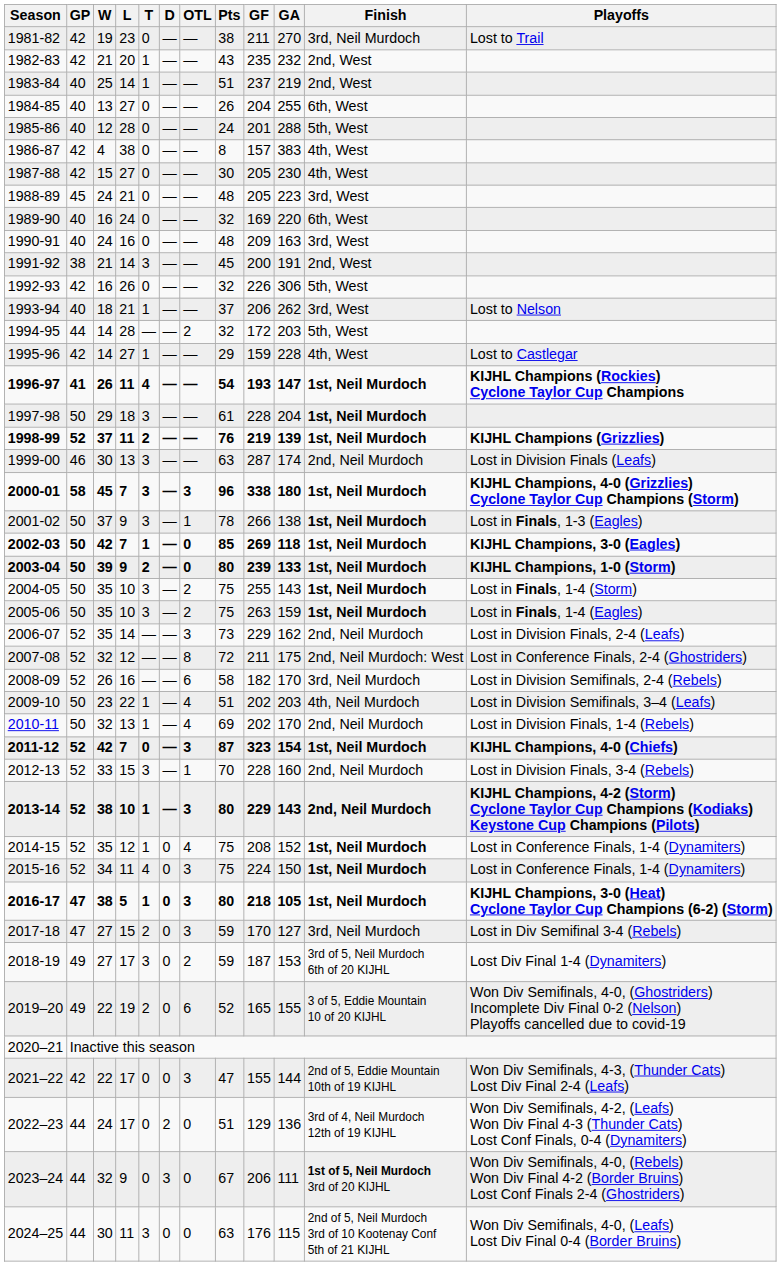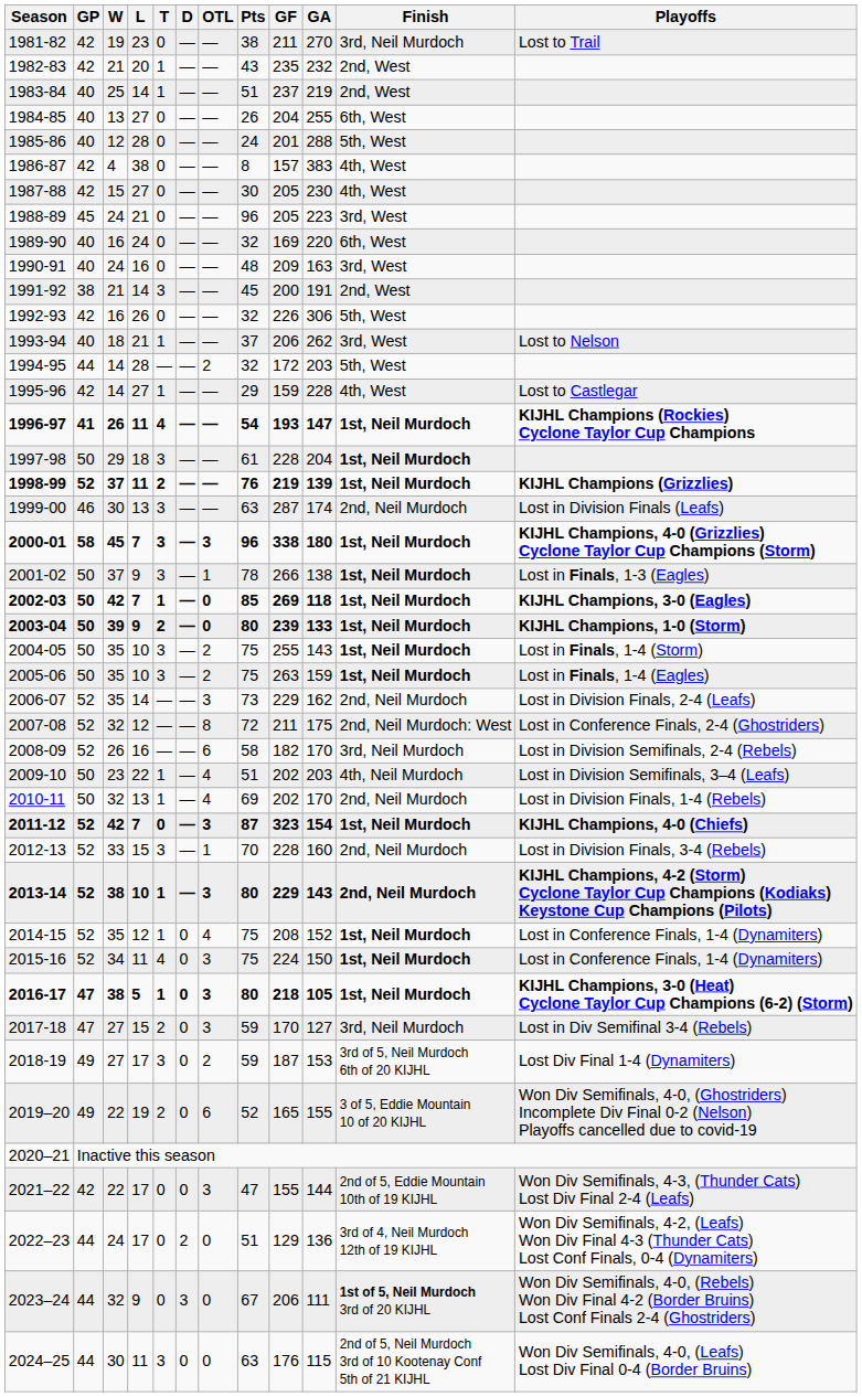 <table class="wikitable">
 <tr>
 <th>Season</th>
 <th>GP</th>
 <th>W</th>
 <th>L</th>
 <th>T</th>
 <th>D</th>
 <th>OTL</th>
 <th>Pts</th>
 <th>GF</th>
 <th>GA</th>
 <th>Finish</th>
 <th>Playoffs</th>
 </tr>
 <tr style="background:#eee;">
 <td>1981-82</td>
 <td>42</td>
 <td>19</td>
 <td>23</td>
 <td>0</td>
 <td>―</td>
 <td>―</td>
 <td>38</td>
 <td>211</td>
 <td>270</td>
 <td>3rd, Neil Murdoch</td>
 <td>Lost to <a href='#'>Trail</a></td>
 </tr>
 <tr>
 <td>1982-83</td>
 <td>42</td>
 <td>21</td>
 <td>20</td>
 <td>1</td>
 <td>―</td>
 <td>―</td>
 <td>43</td>
 <td>235</td>
 <td>232</td>
 <td>2nd, West</td>
 <td></td>
 </tr>
 <tr style="background:#eee;">
 <td>1983-84</td>
 <td>40</td>
 <td>25</td>
 <td>14</td>
 <td>1</td>
 <td>―</td>
 <td>―</td>
 <td>51</td>
 <td>237</td>
 <td>219</td>
 <td>2nd, West</td>
 <td></td>
 </tr>
 <tr>
 <td>1984-85</td>
 <td>40</td>
 <td>13</td>
 <td>27</td>
 <td>0</td>
 <td>―</td>
 <td>―</td>
 <td>26</td>
 <td>204</td>
 <td>255</td>
 <td>6th, West</td>
 <td></td>
 </tr>
 <tr style="background:#eee;">
 <td>1985-86</td>
 <td>40</td>
 <td>12</td>
 <td>28</td>
 <td>0</td>
 <td>―</td>
 <td>―</td>
 <td>24</td>
 <td>201</td>
 <td>288</td>
 <td>5th, West</td>
 <td></td>
 </tr>
 <tr>
 <td>1986-87</td>
 <td>42</td>
 <td>4</td>
 <td>38</td>
 <td>0</td>
 <td>―</td>
 <td>―</td>
 <td>8</td>
 <td>157</td>
 <td>383</td>
 <td>4th, West</td>
 <td></td>
 </tr>
 <tr style="background:#eee;">
 <td>1987-88</td>
 <td>42</td>
 <td>15</td>
 <td>27</td>
 <td>0</td>
 <td>―</td>
 <td>―</td>
 <td>30</td>
 <td>205</td>
 <td>230</td>
 <td>4th, West</td>
 <td></td>
 </tr>
 <tr>
 <td>1988-89</td>
 <td>45</td>
 <td>24</td>
 <td>21</td>
 <td>0</td>
 <td>―</td>
 <td>―</td>
-<td>48</td>
+<td>96</td>
 <td>205</td>
 <td>223</td>
 <td>3rd, West</td>
 <td></td>
 </tr>
 <tr style="background:#eee;">
 <td>1989-90</td>
 <td>40</td>
 <td>16</td>
 <td>24</td>
 <td>0</td>
 <td>―</td>
 <td>―</td>
 <td>32</td>
 <td>169</td>
 <td>220</td>
 <td>6th, West</td>
 <td></td>
 </tr>
 <tr>
 <td>1990-91</td>
 <td>40</td>
 <td>24</td>
 <td>16</td>
 <td>0</td>
 <td>―</td>
 <td>―</td>
 <td>48</td>
 <td>209</td>
 <td>163</td>
 <td>3rd, West</td>
 <td></td>
 </tr>
 <tr style="background:#eee;">
 <td>1991-92</td>
 <td>38</td>
 <td>21</td>
 <td>14</td>
 <td>3</td>
 <td>―</td>
 <td>―</td>
 <td>45</td>
 <td>200</td>
 <td>191</td>
 <td>2nd, West</td>
 <td></td>
 </tr>
 <tr>
 <td>1992-93</td>
 <td>42</td>
 <td>16</td>
 <td>26</td>
 <td>0</td>
 <td>―</td>
 <td>―</td>
 <td>32</td>
 <td>226</td>
 <td>306</td>
 <td>5th, West</td>
 <td></td>
 </tr>
 <tr style="background:#eee;">
 <td>1993-94</td>
 <td>40</td>
 <td>18</td>
 <td>21</td>
 <td>1</td>
 <td>―</td>
 <td>―</td>
 <td>37</td>
 <td>206</td>
 <td>262</td>
 <td>3rd, West</td>
 <td>Lost to <a href='#'>Nelson</a></td>
 </tr>
 <tr>
 <td>1994-95</td>
 <td>44</td>
 <td>14</td>
 <td>28</td>
 <td>―</td>
 <td>―</td>
 <td>2</td>
 <td>32</td>
 <td>172</td>
 <td>203</td>
 <td>5th, West</td>
 <td></td>
 </tr>
 <tr style="background:#eee;">
 <td>1995-96</td>
 <td>42</td>
 <td>14</td>
 <td>27</td>
 <td>1</td>
 <td>―</td>
 <td>―</td>
 <td>29</td>
 <td>159</td>
 <td>228</td>
 <td>4th, West</td>
 <td>Lost to <a href='#'>Castlegar</a></td>
 </tr>
 <tr style="font-weight:bold">
 <td>1996-97</td>
 <td>41</td>
 <td>26</td>
 <td>11</td>
 <td>4</td>
 <td>―</td>
 <td>―</td>
 <td>54</td>
 <td>193</td>
 <td>147</td>
 <td>1st, Neil Murdoch</td>
 <td>KIJHL Champions (<a href='#'>Rockies</a>)<br><a href='#'>Cyclone Taylor Cup</a> Champions</td>
 </tr>
 <tr style="background:#eee;">
 <td>1997-98</td>
 <td>50</td>
 <td>29</td>
 <td>18</td>
 <td>3</td>
 <td>―</td>
 <td>―</td>
 <td>61</td>
 <td>228</td>
 <td>204</td>
 <td><strong>1st, Neil Murdoch</strong></td>
 <td></td>
 </tr>
 <tr style="font-weight:bold">
 <td>1998-99</td>
 <td>52</td>
 <td>37</td>
 <td>11</td>
 <td>2</td>
 <td>―</td>
 <td>―</td>
 <td>76</td>
 <td>219</td>
 <td>139</td>
 <td>1st, Neil Murdoch</td>
 <td>KIJHL Champions (<a href='#'>Grizzlies</a>)</td>
 </tr>
 <tr style="background:#eee;">
 <td>1999-00</td>
 <td>46</td>
 <td>30</td>
 <td>13</td>
 <td>3</td>
 <td>―</td>
 <td>―</td>
 <td>63</td>
 <td>287</td>
 <td>174</td>
 <td>2nd, Neil Murdoch</td>
 <td>Lost in Division Finals (<a href='#'>Leafs</a>)</td>
 </tr>
 <tr style="font-weight:bold">
 <td>2000-01</td>
 <td>58</td>
 <td>45</td>
 <td>7</td>
 <td>3</td>
 <td>―</td>
 <td>3</td>
 <td>96</td>
 <td>338</td>
 <td>180</td>
 <td>1st, Neil Murdoch</td>
 <td>KIJHL Champions, 4-0 (<a href='#'>Grizzlies</a>)<br><a href='#'>Cyclone Taylor Cup</a> Champions (<a href='#'>Storm</a>)</td>
 </tr>
 <tr style="background:#eee;">
 <td>2001-02</td>
 <td>50</td>
 <td>37</td>
 <td>9</td>
 <td>3</td>
 <td>―</td>
 <td>1</td>
 <td>78</td>
 <td>266</td>
 <td>138</td>
 <td><strong>1st, Neil Murdoch</strong></td>
 <td>Lost in <strong>Finals</strong>, 1-3 (<a href='#'>Eagles</a>)</td>
 </tr>
 <tr style="font-weight:bold">
 <td>2002-03</td>
 <td>50</td>
 <td>42</td>
 <td>7</td>
 <td>1</td>
 <td>―</td>
 <td>0</td>
 <td>85</td>
 <td>269</td>
 <td>118</td>
 <td>1st, Neil Murdoch</td>
 <td>KIJHL Champions, 3-0 (<a href='#'>Eagles</a>)</td>
 </tr>
 <tr style="font-weight:bold;background:#eeeeee">
 <td>2003-04</td>
 <td>50</td>
 <td>39</td>
 <td>9</td>
 <td>2</td>
 <td>―</td>
 <td>0</td>
 <td>80</td>
 <td>239</td>
 <td>133</td>
 <td>1st, Neil Murdoch</td>
 <td>KIJHL Champions, 1-0 (<a href='#'>Storm</a>)</td>
 </tr>
 <tr>
 <td>2004-05</td>
 <td>50</td>
 <td>35</td>
 <td>10</td>
 <td>3</td>
 <td>―</td>
 <td>2</td>
 <td>75</td>
 <td>255</td>
 <td>143</td>
 <td><strong>1st, Neil Murdoch</strong></td>
 <td>Lost in <strong>Finals</strong>, 1-4 (<a href='#'>Storm</a>)</td>
 </tr>
 <tr style="background:#eee;">
 <td>2005-06</td>
 <td>50</td>
 <td>35</td>
 <td>10</td>
 <td>3</td>
 <td>―</td>
 <td>2</td>
 <td>75</td>
 <td>263</td>
 <td>159</td>
 <td><strong>1st, Neil Murdoch</strong></td>
 <td>Lost in <strong>Finals</strong>, 1-4 (<a href='#'>Eagles</a>)</td>
 </tr>
 <tr>
 <td>2006-07</td>
 <td>52</td>
 <td>35</td>
 <td>14</td>
 <td>―</td>
 <td>―</td>
 <td>3</td>
 <td>73</td>
 <td>229</td>
 <td>162</td>
 <td>2nd, Neil Murdoch</td>
 <td>Lost in Division Finals, 2-4 (<a href='#'>Leafs</a>)</td>
 </tr>
 <tr style="background:#eee;">
 <td>2007-08</td>
 <td>52</td>
 <td>32</td>
 <td>12</td>
 <td>―</td>
 <td>―</td>
 <td>8</td>
 <td>72</td>
 <td>211</td>
 <td>175</td>
 <td>2nd, Neil Murdoch: West</td>
 <td>Lost in Conference Finals, 2-4 (<a href='#'>Ghostriders</a>)</td>
 </tr>
 <tr>
 <td>2008-09</td>
 <td>52</td>
 <td>26</td>
 <td>16</td>
 <td>―</td>
 <td>―</td>
 <td>6</td>
 <td>58</td>
 <td>182</td>
 <td>170</td>
 <td>3rd, Neil Murdoch</td>
 <td>Lost in Division Semifinals, 2-4 (<a href='#'>Rebels</a>)</td>
 </tr>
 <tr style="background:#eee;">
 <td>2009-10</td>
 <td>50</td>
 <td>23</td>
 <td>22</td>
 <td>1</td>
 <td>―</td>
 <td>4</td>
 <td>51</td>
 <td>202</td>
 <td>203</td>
 <td>4th, Neil Murdoch</td>
 <td>Lost in Division Semifinals, 3–4 (<a href='#'>Leafs</a>)</td>
 </tr>
 <tr>
 <td><a href='#'>2010-11</a></td>
 <td>50</td>
 <td>32</td>
 <td>13</td>
 <td>1</td>
 <td>―</td>
 <td>4</td>
 <td>69</td>
 <td>202</td>
 <td>170</td>
 <td>2nd, Neil Murdoch</td>
 <td>Lost in Division Finals, 1-4 (<a href='#'>Rebels</a>)</td>
 </tr>
 <tr style="font-weight:bold;background:#eeeeee">
 <td>2011-12</td>
 <td>52</td>
 <td>42</td>
 <td>7</td>
 <td>0</td>
 <td>―</td>
 <td>3</td>
 <td>87</td>
 <td>323</td>
 <td>154</td>
 <td>1st, Neil Murdoch</td>
 <td>KIJHL Champions, 4-0 (<a href='#'>Chiefs</a>)</td>
 </tr>
 <tr>
 <td>2012-13</td>
 <td>52</td>
 <td>33</td>
 <td>15</td>
 <td>3</td>
 <td>―</td>
 <td>1</td>
 <td>70</td>
 <td>228</td>
 <td>160</td>
 <td>2nd, Neil Murdoch</td>
 <td>Lost in Division Finals, 3-4 (<a href='#'>Rebels</a>)</td>
 </tr>
 <tr style="font-weight:bold;background:#eeeeee">
 <td>2013-14</td>
 <td>52</td>
 <td>38</td>
 <td>10</td>
 <td>1</td>
 <td>―</td>
 <td>3</td>
 <td>80</td>
 <td>229</td>
 <td>143</td>
 <td>2nd, Neil Murdoch</td>
 <td>KIJHL Champions, 4-2 (<a href='#'>Storm</a>)<br><a href='#'>Cyclone Taylor Cup</a> Champions (<a href='#'>Kodiaks</a>)<br> <a href='#'>Keystone Cup</a> Champions (<a href='#'>Pilots</a>)</td>
 </tr>
 <tr>
 <td>2014-15</td>
 <td>52</td>
 <td>35</td>
 <td>12</td>
 <td>1</td>
 <td>0</td>
 <td>4</td>
 <td>75</td>
 <td>208</td>
 <td>152</td>
 <td><strong>1st, Neil Murdoch</strong></td>
 <td>Lost in Conference Finals, 1-4 (<a href='#'>Dynamiters</a>)</td>
 </tr>
 <tr bgcolor="#eeeeee">
 <td>2015-16</td>
 <td>52</td>
 <td>34</td>
 <td>11</td>
 <td>4</td>
 <td>0</td>
 <td>3</td>
 <td>75</td>
 <td>224</td>
 <td>150</td>
 <td><strong>1st, Neil Murdoch</strong></td>
 <td>Lost in Conference Finals, 1-4 (<a href='#'>Dynamiters</a>)</td>
 </tr>
 <tr style="font-weight:bold">
 <td>2016-17</td>
 <td>47</td>
 <td>38</td>
 <td>5</td>
 <td>1</td>
 <td>0</td>
 <td>3</td>
 <td>80</td>
 <td>218</td>
 <td>105</td>
 <td>1st, Neil Murdoch</td>
 <td>KIJHL Champions, 3-0 (<a href='#'>Heat</a>)<br><a href='#'>Cyclone Taylor Cup</a> Champions (6-2) (<a href='#'>Storm</a>)</td>
 </tr>
 <tr bgcolor="#eeeeee">
 <td>2017-18</td>
 <td>47</td>
 <td>27</td>
 <td>15</td>
 <td>2</td>
 <td>0</td>
 <td>3</td>
 <td>59</td>
 <td>170</td>
 <td>127</td>
 <td>3rd, Neil Murdoch</td>
 <td>Lost in Div Semifinal 3-4 (<a href='#'>Rebels</a>)</td>
 </tr>
 <tr>
 <td>2018-19</td>
 <td>49</td>
 <td>27</td>
 <td>17</td>
 <td>3</td>
 <td>0</td>
 <td>2</td>
 <td>59</td>
 <td>187</td>
 <td>153</td>
 <td><small>3rd of 5, Neil Murdoch<br>6th of 20 KIJHL</small></td>
 <td>Lost Div Final 1-4 (<a href='#'>Dynamiters</a>)<br></td>
 </tr>
 <tr style="background:#eee;">
 <td>2019–20</td>
 <td>49</td>
 <td>22</td>
 <td>19</td>
 <td>2</td>
 <td>0</td>
 <td>6</td>
 <td>52</td>
 <td>165</td>
 <td>155</td>
 <td><small>3 of 5, Eddie Mountain<br>10 of 20 KIJHL</small></td>
 <td>Won Div Semifinals, 4-0, (<a href='#'>Ghostriders</a>)<br>Incomplete Div Final 0-2 (<a href='#'>Nelson</a>)<br>Playoffs cancelled due to covid-19</td>
 </tr>
 <tr>
 <td>2020–21</td>
 <td colspan=11>Inactive this season</td>
 </tr>
 <tr style="background:#eee;">
 <td>2021–22</td>
 <td>42</td>
 <td>22</td>
 <td>17</td>
 <td>0</td>
 <td>0</td>
 <td>3</td>
 <td>47</td>
 <td>155</td>
 <td>144</td>
 <td><small>2nd of 5, Eddie Mountain<br>10th of 19 KIJHL</small></td>
 <td>Won Div Semifinals, 4-3, (<a href='#'>Thunder Cats</a>)<br>Lost Div Final 2-4 (<a href='#'>Leafs</a>)</td>
 </tr>
 <tr>
 <td>2022–23</td>
 <td>44</td>
 <td>24</td>
 <td>17</td>
 <td>0</td>
 <td>2</td>
 <td>0</td>
 <td>51</td>
 <td>129</td>
 <td>136</td>
 <td><small>3rd of 4, Neil Murdoch<br>12th of 19 KIJHL</small></td>
 <td>Won Div Semifinals, 4-2, (<a href='#'>Leafs</a>)<br>Won Div Final 4-3 (<a href='#'>Thunder Cats</a>)<br>Lost Conf Finals, 0-4 (<a href='#'>Dynamiters</a>)</td>
 </tr>
 <tr style="background:#eee;">
 <td>2023–24</td>
 <td>44</td>
 <td>32</td>
 <td>9</td>
 <td>0</td>
 <td>3</td>
 <td>0</td>
 <td>67</td>
 <td>206</td>
 <td>111</td>
 <td><small><strong>1st of 5, Neil Murdoch</strong><br>3rd of 20 KIJHL</small></td>
 <td>Won Div Semifinals, 4-0, (<a href='#'>Rebels</a>)<br>Won Div Final 4-2 (<a href='#'>Border Bruins</a>)<br>Lost Conf Finals 2-4 (<a href='#'>Ghostriders</a>)</td>
 </tr>
 <tr>
 <td>2024–25</td>
 <td>44</td>
 <td>30</td>
 <td>11</td>
 <td>3</td>
 <td>0</td>
 <td>0</td>
 <td>63</td>
 <td>176</td>
 <td>115</td>
 <td><small>2nd of 5, Neil Murdoch<br>3rd of 10 Kootenay Conf<br>5th of 21 KIJHL</small></td>
 <td>Won Div Semifinals, 4-0, (<a href='#'>Leafs</a>)<br>Lost Div Final 0-4 (<a href='#'>Border Bruins</a>)</td>
 </tr>
 </table>
